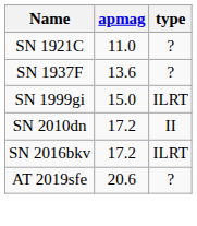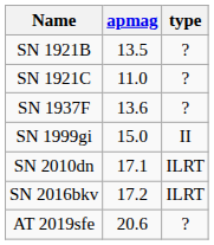 <table class="wikitable sortable" style="text-align: center; font-size: 0.9em;">
 <tr>
 <th>Name</th>
 <th><a href='#'>apmag</a></th>
 <th>type</th>
+</tr>
+<tr>
+<td>SN 1921B</td>
+<td>13.5</td>
+<td>?</td>
 </tr>
 <tr>
 <td>SN 1921C</td>
 <td>11.0</td>
 <td>?</td>
 </tr>
 <tr>
 <td>SN 1937F</td>
 <td>13.6</td>
 <td>?</td>
 </tr>
 <tr>
 <td>SN 1999gi</td>
 <td>15.0</td>
-<td>ILRT</td>
+<td>II</td>
 </tr>
 <tr>
 <td>SN 2010dn</td>
-<td>17.2</td>
-<td>II</td>
+<td>17.1</td>
+<td>ILRT</td>
 </tr>
 <tr>
 <td>SN 2016bkv</td>
 <td>17.2</td>
 <td>ILRT</td>
 </tr>
 <tr>
 <td>AT 2019sfe</td>
 <td>20.6</td>
 <td>?</td>
 </tr>
 </table>
